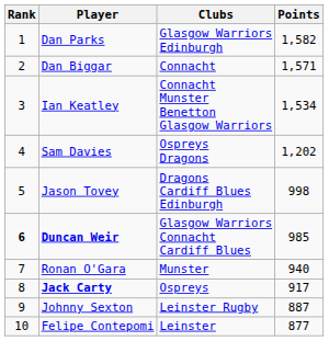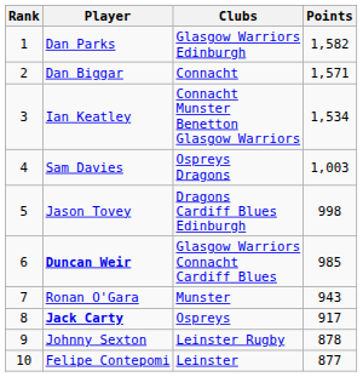 <table class="wikitable">
 <tr>
 <th>Rank</th>
 <th>Player</th>
 <th>Clubs</th>
 <th>Points</th>
 </tr>
 <tr>
 <td align=center>1</td>
 <td><a href='#'>Dan Parks</a></td>
 <td><a href='#'>Glasgow Warriors</a> <br> <a href='#'>Edinburgh</a></td>
 <td align=center>1,582</td>
 </tr>
 <tr>
 <td align=center>2</td>
 <td><a href='#'>Dan Biggar</a></td>
 <td><a href='#'>Connacht</a></td>
 <td align=center>1,571</td>
 </tr>
 <tr>
 <td align=center>3</td>
 <td><a href='#'>Ian Keatley</a></td>
 <td><a href='#'>Connacht</a> <br> <a href='#'>Munster</a> <br> <a href='#'>Benetton</a> <br> <a href='#'>Glasgow Warriors</a></td>
 <td align=center>1,534</td>
 </tr>
 <tr>
 <td style="text-align:center">4</td>
 <td><a href='#'>Sam Davies</a></td>
 <td><a href='#'>Ospreys</a> <br> <a href='#'>Dragons</a></td>
-<td align=center>1,202</td>
+<td align=center>1,003</td>
 </tr>
 <tr>
 <td align=center>5</td>
 <td><a href='#'>Jason Tovey</a></td>
 <td><a href='#'>Dragons</a> <br> <a href='#'>Cardiff Blues</a> <br> <a href='#'>Edinburgh</a></td>
 <td align=center>998</td>
 </tr>
 <tr>
-<td align=center><strong>6</strong></td>
+<td align=center>6</td>
 <td><strong><a href='#'>Duncan Weir</a></strong></td>
 <td><a href='#'>Glasgow Warriors</a> <br> <a href='#'>Connacht</a> <br> <a href='#'>Cardiff Blues</a></td>
 <td align=center>985</td>
 </tr>
 <tr>
 <td align=center>7</td>
 <td><a href='#'>Ronan O'Gara</a></td>
 <td><a href='#'>Munster</a></td>
-<td align=center>940</td>
+<td align=center>943</td>
 </tr>
 <tr>
 <td align=center>8</td>
 <td><strong><a href='#'>Jack Carty</a></strong></td>
 <td><a href='#'>Ospreys</a></td>
 <td align=center>917</td>
 </tr>
 <tr>
 <td align=center>9</td>
 <td><a href='#'>Johnny Sexton</a></td>
 <td><a href='#'>Leinster Rugby</a></td>
-<td align=center>887</td>
+<td align=center>878</td>
 </tr>
 <tr>
 <td align=center>10</td>
 <td><a href='#'>Felipe Contepomi</a></td>
 <td><a href='#'>Leinster</a></td>
 <td align=center>877</td>
 </tr>
 </table>
